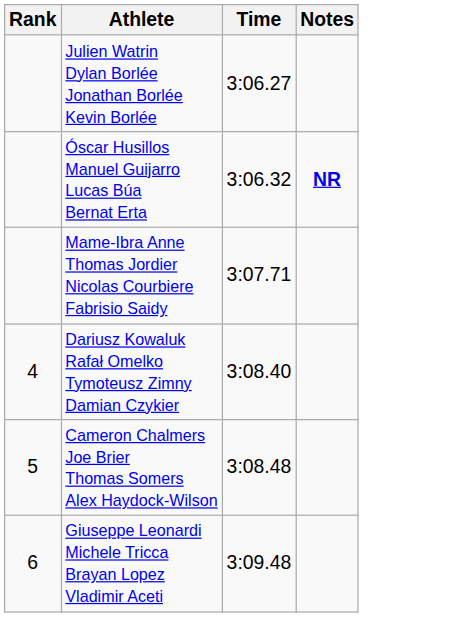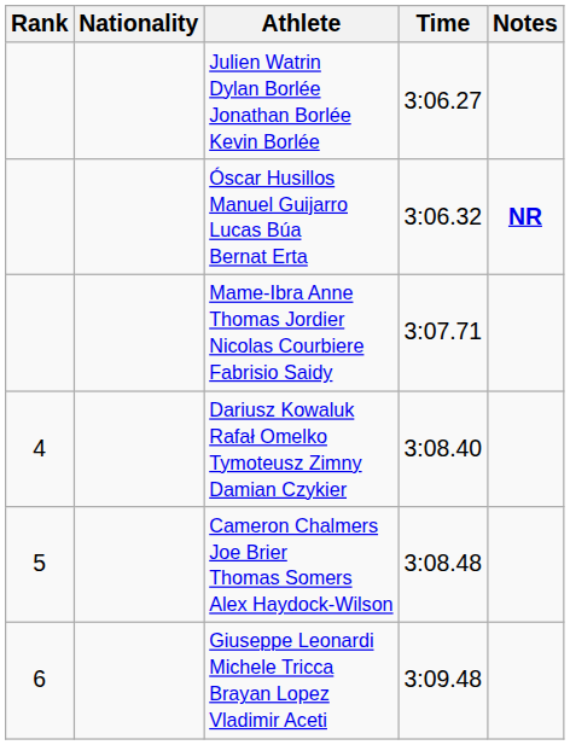 <table class="wikitable sortable" style="text-align:center">
 <tr>
 <th>Rank</th>
+<th>Nationality</th>
 <th>Athlete</th>
 <th>Time</th>
 <th>Notes</th>
 </tr>
 <tr>
 <td></td>
+<td align=left></td>
 <td align=left><small><a href='#'>Julien Watrin</a><br><a href='#'>Dylan Borlée</a><br><a href='#'>Jonathan Borlée</a><br><a href='#'>Kevin Borlée</a></small></td>
 <td>3:06.27</td>
 <td></td>
 </tr>
 <tr>
 <td></td>
+<td align=left></td>
 <td align=left><small><a href='#'>Óscar Husillos</a><br><a href='#'>Manuel Guijarro</a><br><a href='#'>Lucas Búa</a><br><a href='#'>Bernat Erta</a></small></td>
 <td>3:06.32</td>
 <td><strong><a href='#'>NR</a></strong></td>
 </tr>
 <tr>
 <td></td>
+<td align=left></td>
 <td align=left><small><a href='#'>Mame-Ibra Anne</a><br><a href='#'>Thomas Jordier</a><br><a href='#'>Nicolas Courbiere</a><br><a href='#'>Fabrisio Saidy</a></small></td>
 <td>3:07.71</td>
 <td></td>
 </tr>
 <tr>
 <td>4</td>
+<td align=left></td>
 <td align=left><small><a href='#'>Dariusz Kowaluk</a><br><a href='#'>Rafał Omelko</a><br><a href='#'>Tymoteusz Zimny</a><br><a href='#'>Damian Czykier</a></small></td>
 <td>3:08.40</td>
 <td></td>
 </tr>
 <tr>
 <td>5</td>
+<td align=left></td>
 <td align=left><small><a href='#'>Cameron Chalmers</a><br><a href='#'>Joe Brier</a><br><a href='#'>Thomas Somers</a><br><a href='#'>Alex Haydock-Wilson</a></small></td>
 <td>3:08.48</td>
 <td></td>
 </tr>
 <tr>
 <td>6</td>
+<td align=left></td>
 <td align=left><small><a href='#'>Giuseppe Leonardi</a><br><a href='#'>Michele Tricca</a><br><a href='#'>Brayan Lopez</a><br><a href='#'>Vladimir Aceti</a></small></td>
 <td>3:09.48</td>
 <td></td>
 </tr>
 </table>
